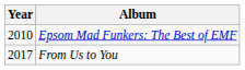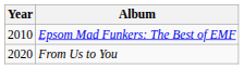 <table class="wikitable">
 <tr>
 <th>Year</th>
 <th>Album</th>
 </tr>
 <tr>
 <td style="text-align:center;">2010</td>
 <td><em><a href='#'>Epsom Mad Funkers: The Best of EMF</a></em></td>
 </tr>
 <tr>
-<td style="text-align:center;">2017</td>
+<td style="text-align:center;">2020</td>
 <td><em>From Us to You</em></td>
 </tr>
 </table>
